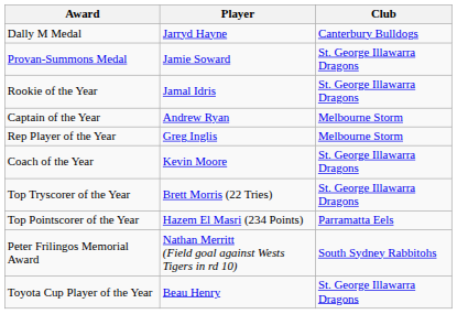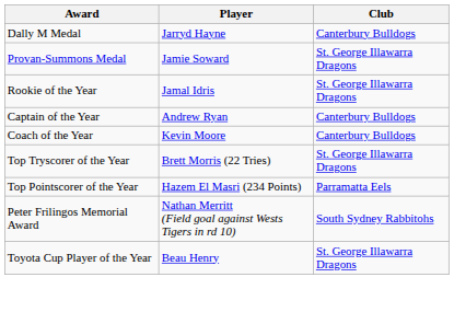 <table class="wikitable">
 <tr>
 <th width=200>Award</th>
 <th width=200 abbr="Player">Player</th>
 <th width=175 abbr="Club">Club</th>
 </tr>
 <tr>
 <td>Dally M Medal</td>
 <td><a href='#'>Jarryd Hayne</a></td>
 <td><a href='#'>Canterbury Bulldogs</a></td>
 </tr>
 <tr>
 <td><a href='#'>Provan-Summons Medal</a></td>
 <td><a href='#'>Jamie Soward</a></td>
 <td><a href='#'>St. George Illawarra Dragons</a></td>
 </tr>
 <tr>
 <td>Rookie of the Year</td>
 <td><a href='#'>Jamal Idris</a></td>
 <td><a href='#'>St. George Illawarra Dragons</a></td>
 </tr>
 <tr>
 <td>Captain of the Year</td>
 <td><a href='#'>Andrew Ryan</a></td>
-<td><a href='#'>Melbourne Storm</a></td>
-</tr>
-<tr>
-<td>Rep Player of the Year</td>
-<td><a href='#'>Greg Inglis</a></td>
-<td><a href='#'>Melbourne Storm</a></td>
+<td><a href='#'>Canterbury Bulldogs</a></td>
 </tr>
 <tr>
 <td>Coach of the Year</td>
 <td><a href='#'>Kevin Moore</a></td>
-<td><a href='#'>St. George Illawarra Dragons</a></td>
+<td><a href='#'>Canterbury Bulldogs</a></td>
 </tr>
 <tr>
 <td>Top Tryscorer of the Year</td>
 <td><a href='#'>Brett Morris</a> (22 Tries)</td>
 <td><a href='#'>St. George Illawarra Dragons</a></td>
 </tr>
 <tr>
 <td>Top Pointscorer of the Year</td>
 <td><a href='#'>Hazem El Masri</a> (234 Points)</td>
 <td><a href='#'>Parramatta Eels</a></td>
 </tr>
 <tr>
 <td>Peter Frilingos Memorial Award</td>
 <td><a href='#'>Nathan Merritt</a><br><em>(Field goal against Wests Tigers in rd 10)</em></td>
 <td><a href='#'>South Sydney Rabbitohs</a></td>
 </tr>
 <tr>
 <td>Toyota Cup Player of the Year</td>
 <td><a href='#'>Beau Henry</a></td>
 <td><a href='#'>St. George Illawarra Dragons</a></td>
 </tr>
 </table>
